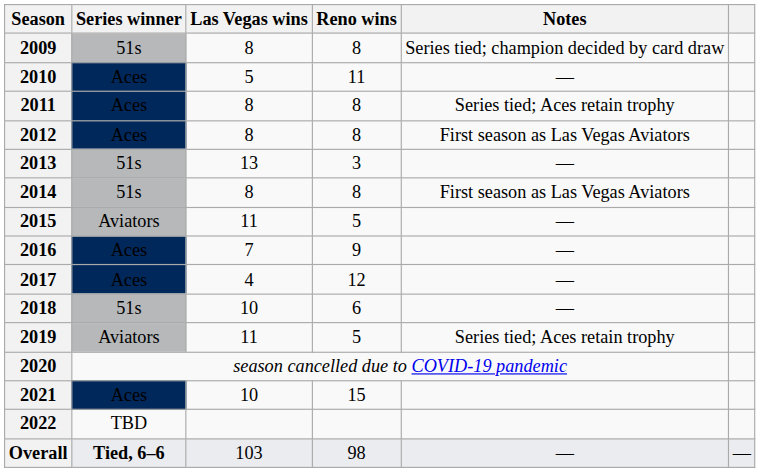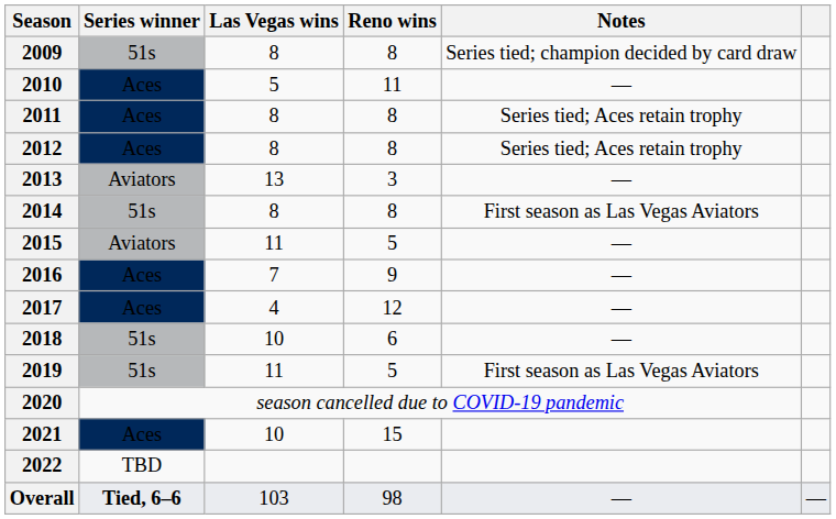 <table class="wikitable sortable plainrowheaders" style="text-align: center;">
 <tr>
 <th scope="col">Season</th>
 <th scope="col">Series winner</th>
 <th scope="col">Las Vegas wins</th>
 <th scope="col">Reno wins</th>
 <th scope="col">Notes</th>
 <th scope="col"></th>
 </tr>
 <tr>
 <th scope="row" style="text-align:center">2009</th>
 <td style="background:#B6B8BA"><span>51s</span></td>
 <td>8</td>
 <td>8</td>
 <td>Series tied; champion decided by card draw</td>
 <td></td>
 </tr>
 <tr>
 <th scope="row" style="text-align:center">2010</th>
 <td style="background:#00285A"><span>Aces</span></td>
 <td>5</td>
 <td>11</td>
 <td>—</td>
 <td></td>
 </tr>
 <tr>
 <th scope="row" style="text-align:center">2011</th>
 <td style="background:#00285A"><span>Aces</span></td>
 <td>8</td>
 <td>8</td>
 <td>Series tied; Aces retain trophy</td>
 <td></td>
 </tr>
 <tr>
 <th scope="row" style="text-align:center">2012</th>
 <td style="background:#00285A"><span>Aces</span></td>
 <td>8</td>
 <td>8</td>
-<td>First season as Las Vegas Aviators</td>
+<td>Series tied; Aces retain trophy</td>
 <td></td>
 </tr>
 <tr>
 <th scope="row" style="text-align:center">2013</th>
-<td style="background:#B6B8BA"><span>51s</span></td>
+<td style="background:#B6B8BA"><span>Aviators</span></td>
 <td>13</td>
 <td>3</td>
 <td>—</td>
 <td></td>
 </tr>
 <tr>
 <th scope="row" style="text-align:center">2014</th>
 <td style="background:#B6B8BA"><span>51s</span></td>
 <td>8</td>
 <td>8</td>
 <td>First season as Las Vegas Aviators</td>
 <td></td>
 </tr>
 <tr>
 <th scope="row" style="text-align:center">2015</th>
 <td style="background:#B6B8BA"><span>Aviators</span></td>
 <td>11</td>
 <td>5</td>
 <td>—</td>
 <td></td>
 </tr>
 <tr>
 <th scope="row" style="text-align:center">2016</th>
 <td style="background:#00285A"><span>Aces</span></td>
 <td>7</td>
 <td>9</td>
 <td>—</td>
 <td></td>
 </tr>
 <tr>
 <th scope="row" style="text-align:center">2017</th>
 <td style="background:#00285A"><span>Aces</span></td>
 <td>4</td>
 <td>12</td>
 <td>—</td>
 <td></td>
 </tr>
 <tr>
 <th scope="row" style="text-align:center">2018</th>
 <td style="background:#B6B8BA"><span>51s</span></td>
 <td>10</td>
 <td>6</td>
 <td>—</td>
 <td></td>
 </tr>
 <tr>
 <th scope="row" style="text-align:center">2019</th>
-<td style="background:#B6B8BA"><span>Aviators</span></td>
+<td style="background:#B6B8BA"><span>51s</span></td>
 <td>11</td>
 <td>5</td>
-<td>Series tied; Aces retain trophy</td>
+<td>First season as Las Vegas Aviators</td>
 <td></td>
 </tr>
 <tr>
 <th scope="row" style="text-align:center">2020</th>
 <td colspan="4"><em>season cancelled due to <a href='#'>COVID-19 pandemic</a></em></td>
 <td></td>
 </tr>
 <tr>
 <th scope="row" style="text-align:center">2021</th>
 <td style="background:#00285A"><span>Aces</span></td>
 <td>10</td>
 <td>15</td>
 <td></td>
 <td></td>
 </tr>
 <tr>
 <th scope="row" style="text-align:center">2022</th>
 <td>TBD</td>
 <td></td>
 <td></td>
 <td></td>
 <td></td>
 </tr>
 <tr>
 <th scope="row" style="text-align:center"><strong>Overall</strong></th>
 <td style="background:#EAECF0"><strong>Tied, 6–6</strong></td>
 <td style="background:#EAECF0">103</td>
 <td style="background:#EAECF0">98</td>
 <td style="background:#EAECF0">—</td>
 <td style="background:#EAECF0">—</td>
 </tr>
 </table>
